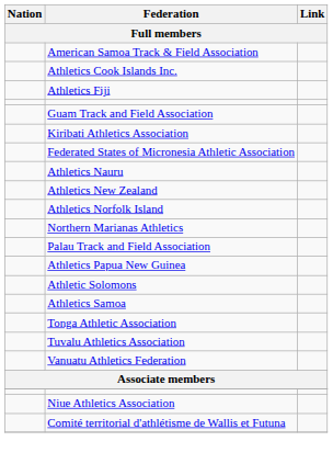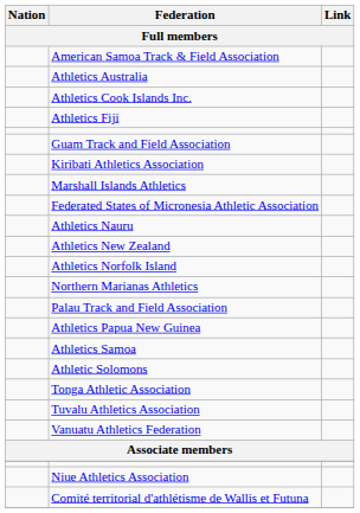 <table class=wikitable>
 <tr>
 <th>Nation</th>
 <th>Federation</th>
 <th>Link</th>
 </tr>
 <tr>
 <th colspan=3>Full members</th>
 </tr>
 <tr>
 <td></td>
 <td><a href='#'>American Samoa Track & Field Association</a></td>
+<td></td>
+</tr>
+<tr>
+<td></td>
+<td><a href='#'>Athletics Australia</a></td>
 <td></td>
 </tr>
 <tr>
 <td></td>
 <td><a href='#'>Athletics Cook Islands Inc.</a></td>
 <td></td>
 </tr>
 <tr>
 <td></td>
 <td><a href='#'>Athletics Fiji</a></td>
 <td></td>
 </tr>
 <tr>
 <td></td>
 <td></td>
 <td></td>
 </tr>
 <tr>
 <td></td>
 <td><a href='#'>Guam Track and Field Association</a></td>
 <td></td>
 </tr>
 <tr>
 <td></td>
 <td><a href='#'>Kiribati Athletics Association</a></td>
+<td></td>
+</tr>
+<tr>
+<td></td>
+<td><a href='#'>Marshall Islands Athletics</a></td>
 <td></td>
 </tr>
 <tr>
 <td></td>
 <td><a href='#'>Federated States of Micronesia Athletic Association</a></td>
 <td></td>
 </tr>
 <tr>
 <td></td>
 <td><a href='#'>Athletics Nauru</a></td>
 <td></td>
 </tr>
 <tr>
 <td></td>
 <td><a href='#'>Athletics New Zealand</a></td>
 <td></td>
 </tr>
 <tr>
 <td></td>
 <td><a href='#'>Athletics Norfolk Island</a></td>
 <td></td>
 </tr>
 <tr>
 <td></td>
 <td><a href='#'>Northern Marianas Athletics</a></td>
 <td></td>
 </tr>
 <tr>
 <td></td>
 <td><a href='#'>Palau Track and Field Association</a></td>
 <td></td>
 </tr>
 <tr>
 <td></td>
 <td><a href='#'>Athletics Papua New Guinea</a></td>
 <td></td>
 </tr>
 <tr>
 <td></td>
-<td><a href='#'>Athletic Solomons</a></td>
+<td><a href='#'>Athletics Samoa</a></td>
 <td></td>
 </tr>
 <tr>
 <td></td>
-<td><a href='#'>Athletics Samoa</a></td>
+<td><a href='#'>Athletic Solomons</a></td>
 <td></td>
 </tr>
 <tr>
 <td></td>
 <td><a href='#'>Tonga Athletic Association</a></td>
 <td></td>
 </tr>
 <tr>
 <td></td>
 <td><a href='#'>Tuvalu Athletics Association</a></td>
 <td></td>
 </tr>
 <tr>
 <td></td>
 <td><a href='#'>Vanuatu Athletics Federation</a></td>
 <td></td>
 </tr>
 <tr>
 <th colspan=3>Associate members</th>
 </tr>
 <tr>
 </tr>
 <tr>
 <td></td>
 <td></td>
 <td></td>
 </tr>
 <tr>
 <td></td>
 <td><a href='#'>Niue Athletics Association</a></td>
 <td></td>
 </tr>
 <tr>
 <td></td>
 <td><a href='#'>Comité territorial d'athlétisme de Wallis et Futuna</a></td>
 <td></td>
 </tr>
 <tr>
 </tr>
 </table>
